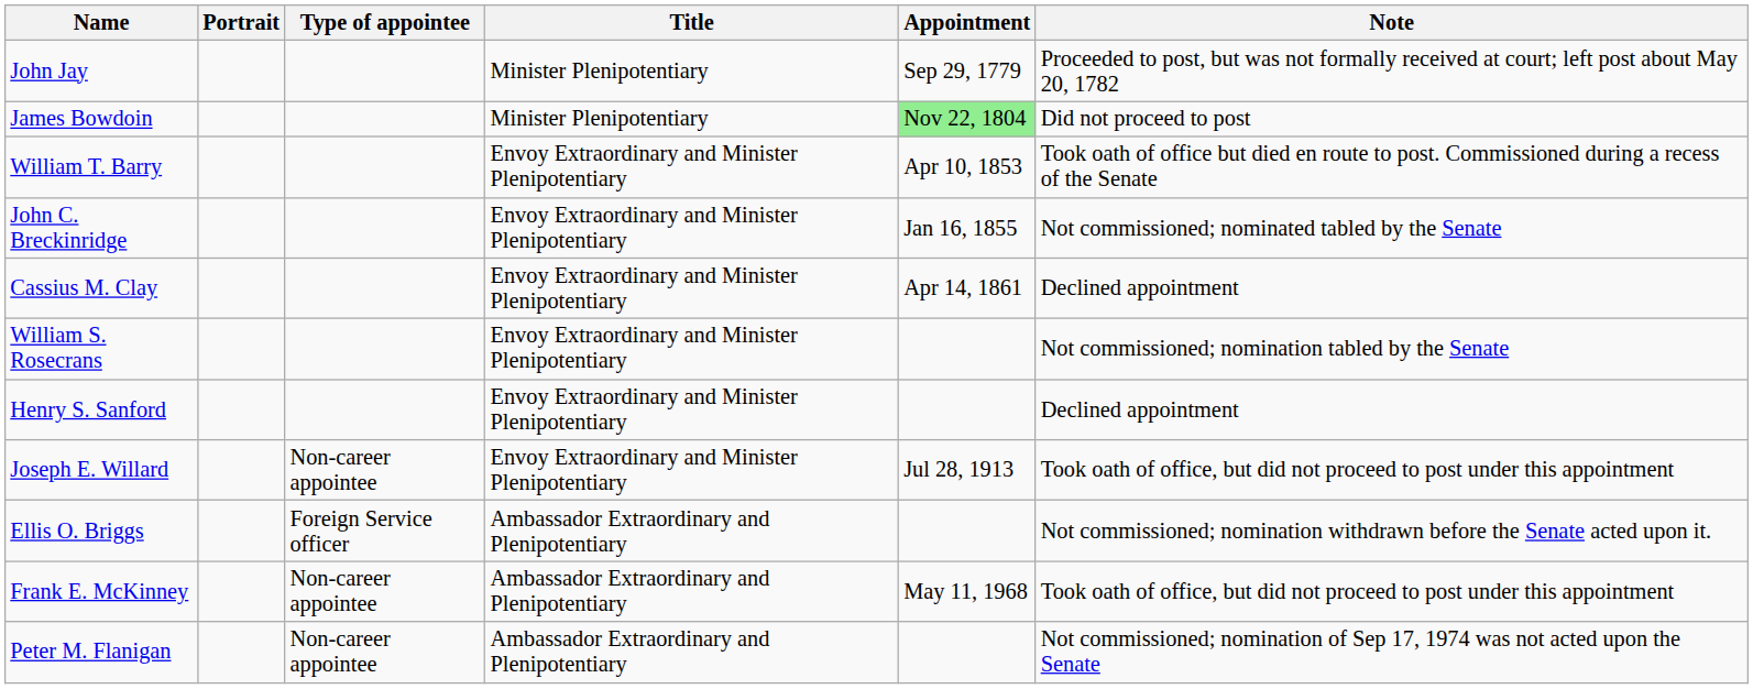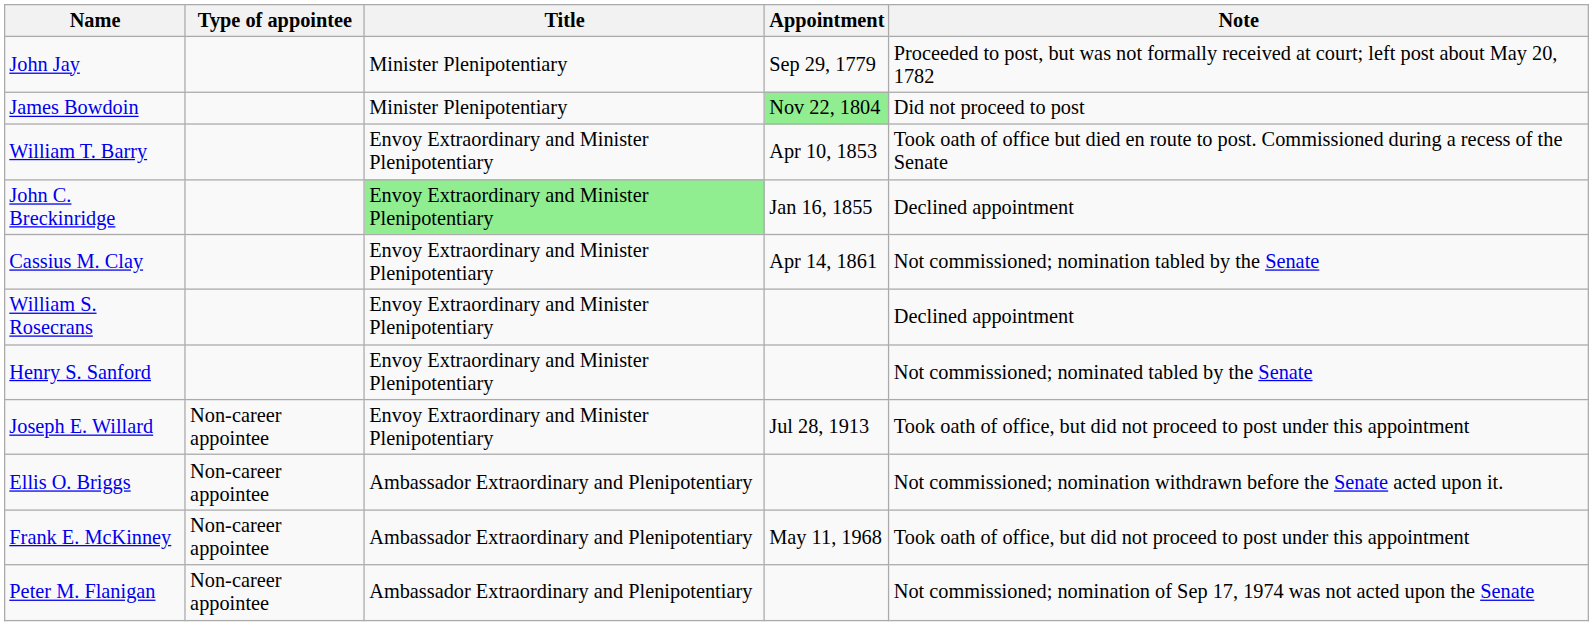 <table class="wikitable">
 <tr>
 <th>Name</th>
-<th>Portrait</th>
 <th>Type of appointee</th>
 <th>Title</th>
 <th>Appointment</th>
 <th>Note</th>
 </tr>
 <tr>
 <td><a href='#'>John Jay</a></td>
 <td></td>
-<td></td>
 <td>Minister Plenipotentiary</td>
 <td>Sep 29, 1779</td>
 <td>Proceeded to post, but was not formally received at court; left post about May 20, 1782</td>
 </tr>
 <tr>
 <td><a href='#'>James Bowdoin</a></td>
-<td></td>
 <td></td>
 <td>Minister Plenipotentiary</td>
 <td style="background: lightgreen;">Nov 22, 1804</td>
 <td>Did not proceed to post</td>
 </tr>
 <tr>
 <td><a href='#'>William T. Barry</a></td>
 <td></td>
-<td></td>
 <td>Envoy Extraordinary and Minister Plenipotentiary</td>
 <td>Apr 10, 1853</td>
 <td>Took oath of office but died en route to post. Commissioned during a recess of the Senate</td>
 </tr>
 <tr>
 <td><a href='#'>John C. Breckinridge</a></td>
 <td></td>
-<td></td>
-<td>Envoy Extraordinary and Minister Plenipotentiary</td>
+<td style="background: lightgreen;">Envoy Extraordinary and Minister Plenipotentiary</td>
 <td>Jan 16, 1855</td>
-<td>Not commissioned; nominated tabled by the <a href='#'>Senate</a></td>
+<td>Declined appointment</td>
 </tr>
 <tr>
 <td><a href='#'>Cassius M. Clay</a></td>
 <td></td>
-<td></td>
 <td>Envoy Extraordinary and Minister Plenipotentiary</td>
 <td>Apr 14, 1861</td>
-<td>Declined appointment</td>
+<td>Not commissioned; nomination tabled by the <a href='#'>Senate</a></td>
 </tr>
 <tr>
 <td><a href='#'>William S. Rosecrans</a></td>
-<td></td>
-<td></td>
-<td>Envoy Extraordinary and Minister Plenipotentiary</td>
-<td></td>
-<td>Not commissioned; nomination tabled by the <a href='#'>Senate</a></td>
-</tr>
-<tr>
-<td><a href='#'>Henry S. Sanford</a></td>
-<td></td>
 <td></td>
 <td>Envoy Extraordinary and Minister Plenipotentiary</td>
 <td></td>
 <td>Declined appointment</td>
 </tr>
 <tr>
+<td><a href='#'>Henry S. Sanford</a></td>
+<td></td>
+<td>Envoy Extraordinary and Minister Plenipotentiary</td>
+<td></td>
+<td>Not commissioned; nominated tabled by the <a href='#'>Senate</a></td>
+</tr>
+<tr>
 <td><a href='#'>Joseph E. Willard</a></td>
-<td></td>
 <td>Non-career appointee</td>
 <td>Envoy Extraordinary and Minister Plenipotentiary</td>
 <td>Jul 28, 1913</td>
 <td>Took oath of office, but did not proceed to post under this appointment</td>
 </tr>
 <tr>
 <td><a href='#'>Ellis O. Briggs</a></td>
-<td></td>
-<td>Foreign Service officer</td>
+<td>Non-career appointee</td>
 <td>Ambassador Extraordinary and Plenipotentiary</td>
 <td></td>
 <td>Not commissioned; nomination withdrawn before the <a href='#'>Senate</a> acted upon it.</td>
 </tr>
 <tr>
 <td><a href='#'>Frank E. McKinney</a></td>
-<td></td>
 <td>Non-career appointee</td>
 <td>Ambassador Extraordinary and Plenipotentiary</td>
 <td>May 11, 1968</td>
 <td>Took oath of office, but did not proceed to post under this appointment</td>
 </tr>
 <tr>
 <td><a href='#'>Peter M. Flanigan</a></td>
-<td></td>
 <td>Non-career appointee</td>
 <td>Ambassador Extraordinary and Plenipotentiary</td>
 <td></td>
 <td>Not commissioned; nomination of Sep 17, 1974 was not acted upon the <a href='#'>Senate</a></td>
 </tr>
 </table>
